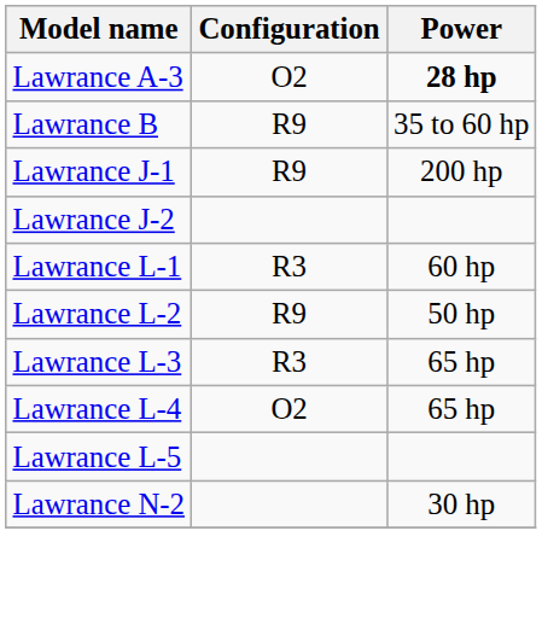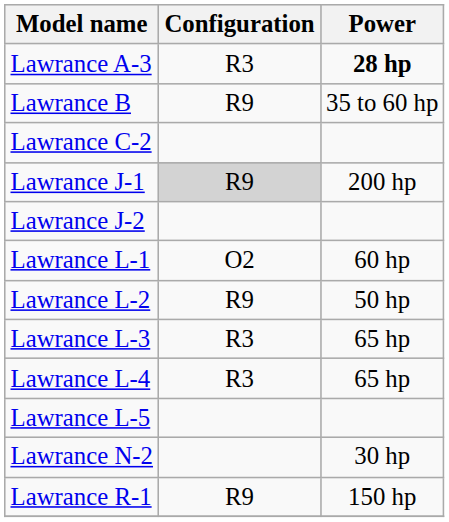 <table class="wikitable sortable">
 <tr>
 <th>Model name</th>
 <th>Configuration</th>
 <th>Power</th>
 </tr>
 <tr>
 <td align=left><a href='#'>Lawrance A-3</a></td>
-<td align=center>O2</td>
+<td align=center>R3</td>
 <td align=center><strong>28 hp</strong></td>
 </tr>
 <tr>
 <td align=left><a href='#'>Lawrance B</a></td>
 <td align=center>R9</td>
 <td align=center>35 to 60 hp</td>
 </tr>
 <tr>
+<td align=left><a href='#'>Lawrance C-2</a></td>
+<td align=center></td>
+<td align=center></td>
+</tr>
+<tr>
 <td align=left><a href='#'>Lawrance J-1</a></td>
-<td align=center>R9</td>
+<td align=center style="background: lightgrey;">R9</td>
 <td align=center>200 hp</td>
 </tr>
 <tr>
 <td align=left><a href='#'>Lawrance J-2</a></td>
 <td align=center></td>
 <td align=center></td>
 </tr>
 <tr>
 <td align=left><a href='#'>Lawrance L-1</a></td>
-<td align=center>R3</td>
+<td align=center>O2</td>
 <td align=center>60 hp</td>
 </tr>
 <tr>
 <td align=left><a href='#'>Lawrance L-2</a></td>
 <td align=center>R9</td>
 <td align=center>50 hp</td>
 </tr>
 <tr>
 <td align=left><a href='#'>Lawrance L-3</a></td>
 <td align=center>R3</td>
 <td align=center>65 hp</td>
 </tr>
 <tr>
 <td align=left><a href='#'>Lawrance L-4</a></td>
-<td align=center>O2</td>
+<td align=center>R3</td>
 <td align=center>65 hp</td>
 </tr>
 <tr>
 <td align=left><a href='#'>Lawrance L-5</a></td>
 <td align=center></td>
 <td align=center></td>
 </tr>
 <tr>
 <td align=left><a href='#'>Lawrance N-2</a></td>
 <td align=center></td>
 <td align=center>30 hp</td>
 </tr>
 <tr>
+<td align=left><a href='#'>Lawrance R-1</a></td>
+<td align=center>R9</td>
+<td align=center>150 hp</td>
+</tr>
+<tr>
 </tr>
 </table>
